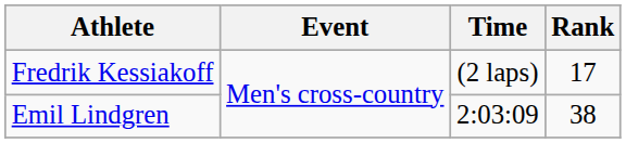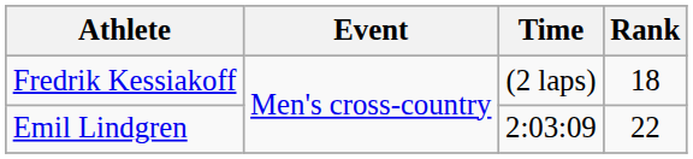 <table class=wikitable style="font-size:90%">
 <tr>
 <th>Athlete</th>
 <th>Event</th>
 <th>Time</th>
 <th>Rank</th>
 </tr>
 <tr align=center>
 <td align=left><a href='#'>Fredrik Kessiakoff</a></td>
 <td align=left rowspan=2><a href='#'>Men's cross-country</a></td>
 <td> (2 laps)</td>
-<td>17</td>
+<td>18</td>
 </tr>
 <tr align=center>
 <td align=left><a href='#'>Emil Lindgren</a></td>
 <td>2:03:09</td>
-<td>38</td>
+<td>22</td>
 </tr>
 </table>
